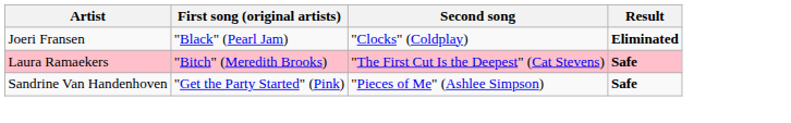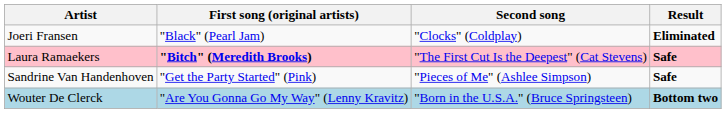 <table class=wikitable>
 <tr>
 <th>Artist</th>
 <th>First song (original artists)</th>
 <th>Second song</th>
 <th>Result</th>
 </tr>
 <tr>
 <td>Joeri Fransen</td>
 <td>"<a href='#'>Black</a>" (<a href='#'>Pearl Jam</a>)</td>
 <td>"<a href='#'>Clocks</a>" (<a href='#'>Coldplay</a>)</td>
 <td><strong>Eliminated</strong></td>
 </tr>
 <tr style="background:pink;">
 <td>Laura Ramaekers</td>
-<td>"<a href='#'>Bitch</a>" (<a href='#'>Meredith Brooks</a>)</td>
+<td><strong>"<a href='#'>Bitch</a>" (<a href='#'>Meredith Brooks</a>)</strong></td>
 <td>"<a href='#'>The First Cut Is the Deepest</a>" (<a href='#'>Cat Stevens</a>)</td>
 <td><strong>Safe</strong></td>
 </tr>
 <tr>
 <td>Sandrine Van Handenhoven</td>
 <td>"<a href='#'>Get the Party Started</a>" (<a href='#'>Pink</a>)</td>
 <td>"<a href='#'>Pieces of Me</a>" (<a href='#'>Ashlee Simpson</a>)</td>
 <td><strong>Safe</strong></td>
 </tr>
+<tr style="background:lightblue;">
+<td>Wouter De Clerck</td>
+<td>"<a href='#'>Are You Gonna Go My Way</a>" (<a href='#'>Lenny Kravitz</a>)</td>
+<td>"<a href='#'>Born in the U.S.A.</a>" (<a href='#'>Bruce Springsteen</a>)</td>
+<td><strong>Bottom two</strong></td>
+</tr>
 </table>
